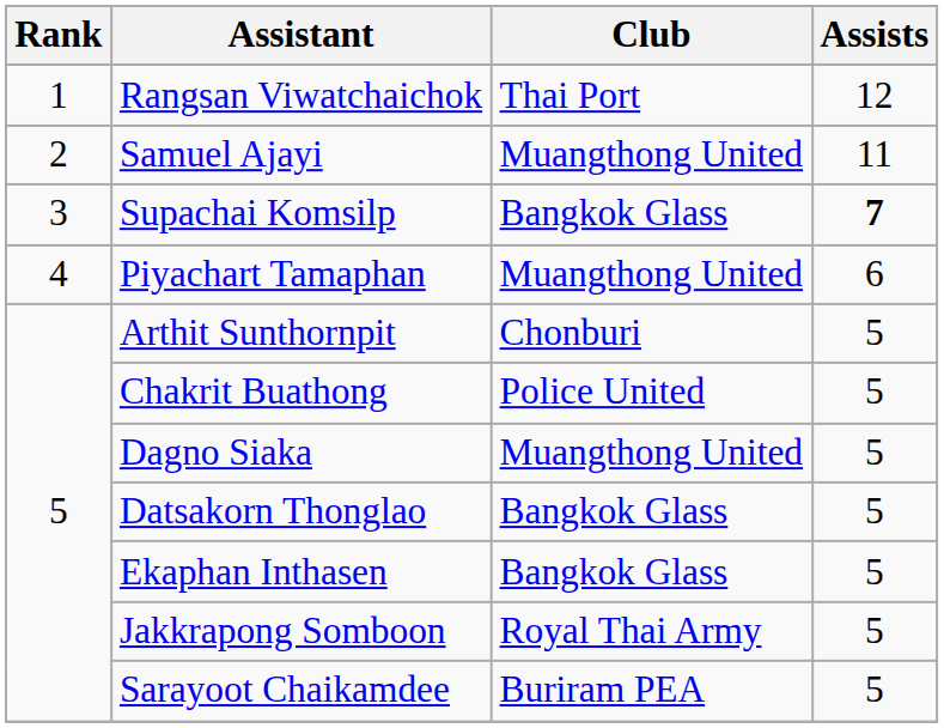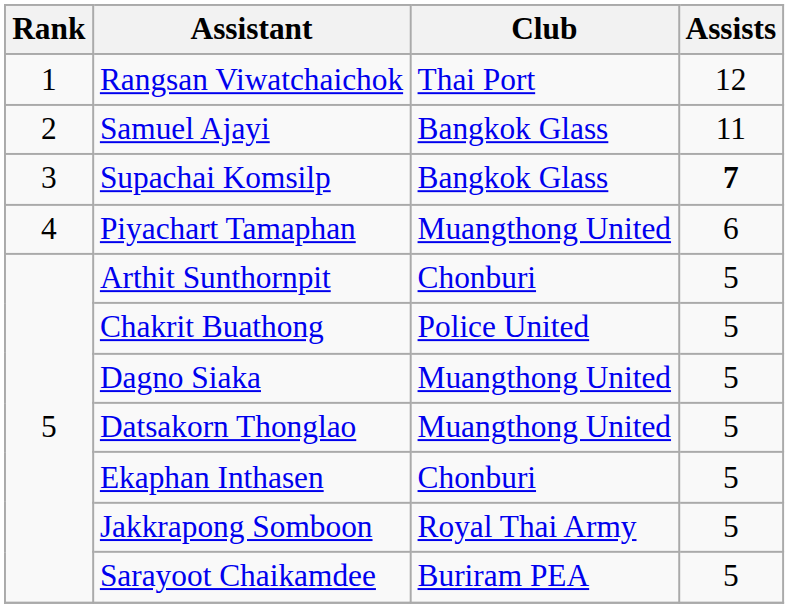 <table class="wikitable" style="text-align:center">
 <tr>
 <th>Rank</th>
 <th>Assistant</th>
 <th>Club</th>
 <th>Assists</th>
 </tr>
 <tr>
 <td rowspan="1">1</td>
 <td align="left"> <a href='#'>Rangsan Viwatchaichok</a></td>
 <td align="left"><a href='#'>Thai Port</a></td>
 <td align=center>12</td>
 </tr>
 <tr>
 <td rowspan="1">2</td>
 <td align="left"> <a href='#'>Samuel Ajayi</a></td>
-<td align="left"><a href='#'>Muangthong United</a></td>
+<td align="left"><a href='#'>Bangkok Glass</a></td>
 <td align=center>11</td>
 </tr>
 <tr>
 <td rowspan="1">3</td>
 <td align="left"> <a href='#'>Supachai Komsilp</a></td>
 <td align="left"><a href='#'>Bangkok Glass</a></td>
 <td align=center><strong>7</strong></td>
 </tr>
 <tr>
 <td rowspan="1">4</td>
 <td align="left"> <a href='#'>Piyachart Tamaphan</a></td>
 <td align="left"><a href='#'>Muangthong United</a></td>
 <td align=center>6</td>
 </tr>
 <tr>
 <td rowspan="7">5</td>
 <td align="left"> <a href='#'>Arthit Sunthornpit</a></td>
 <td align="left"><a href='#'>Chonburi</a></td>
 <td align=center>5</td>
 </tr>
 <tr>
 <td align="left"> <a href='#'>Chakrit Buathong</a></td>
 <td align="left"><a href='#'>Police United</a></td>
 <td align=center>5</td>
 </tr>
 <tr>
 <td align="left"> <a href='#'>Dagno Siaka</a></td>
 <td align="left"><a href='#'>Muangthong United</a></td>
 <td align=center>5</td>
 </tr>
 <tr>
 <td align="left"> <a href='#'>Datsakorn Thonglao</a></td>
-<td align="left"><a href='#'>Bangkok Glass</a></td>
+<td align="left"><a href='#'>Muangthong United</a></td>
 <td align=center>5</td>
 </tr>
 <tr>
 <td align="left"> <a href='#'>Ekaphan Inthasen</a></td>
-<td align="left"><a href='#'>Bangkok Glass</a></td>
+<td align="left"><a href='#'>Chonburi</a></td>
 <td align=center>5</td>
 </tr>
 <tr>
 <td align="left"> <a href='#'>Jakkrapong Somboon</a></td>
 <td align="left"><a href='#'>Royal Thai Army</a></td>
 <td align=center>5</td>
 </tr>
 <tr>
 <td align="left"> <a href='#'>Sarayoot Chaikamdee</a></td>
 <td align="left"><a href='#'>Buriram PEA</a></td>
 <td align=center>5</td>
 </tr>
 <tr>
 </tr>
 </table>
